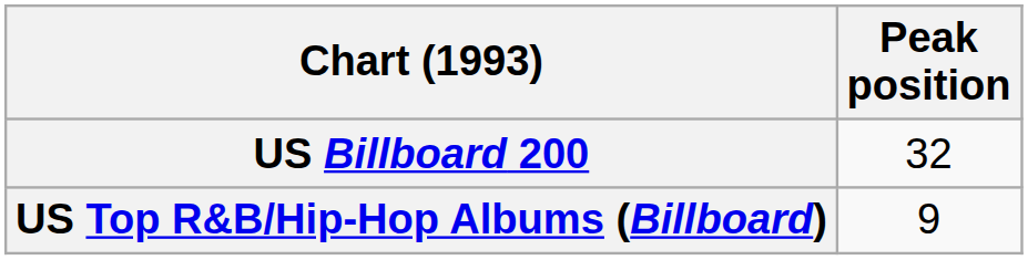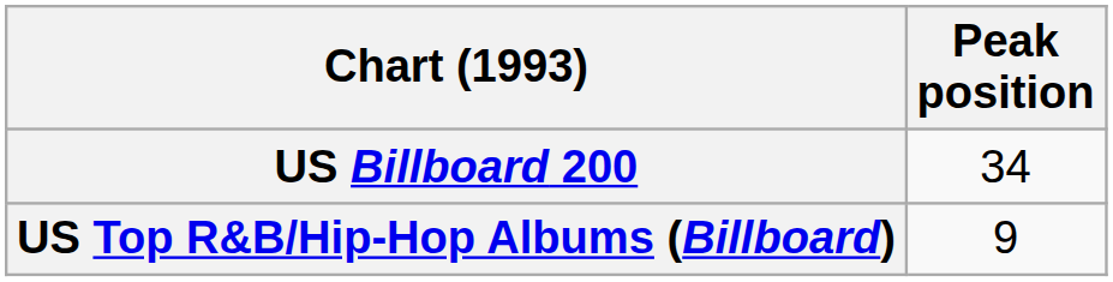 <table class="wikitable sortable plainrowheaders" style="text-align:center">
 <tr>
 <th scope="col">Chart (1993)</th>
 <th scope="col">Peak<br> position</th>
 </tr>
 <tr>
 <th scope="row">US <a href='#'><em>Billboard</em> 200</a></th>
-<td>32</td>
+<td>34</td>
 </tr>
 <tr>
 <th scope="row">US <a href='#'>Top R&B/Hip-Hop Albums</a> (<em><a href='#'>Billboard</a></em>)</th>
 <td>9</td>
 </tr>
 </table>
